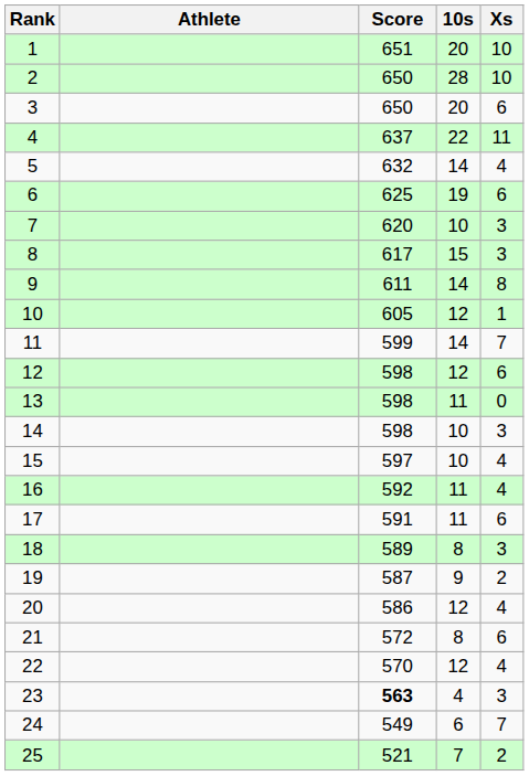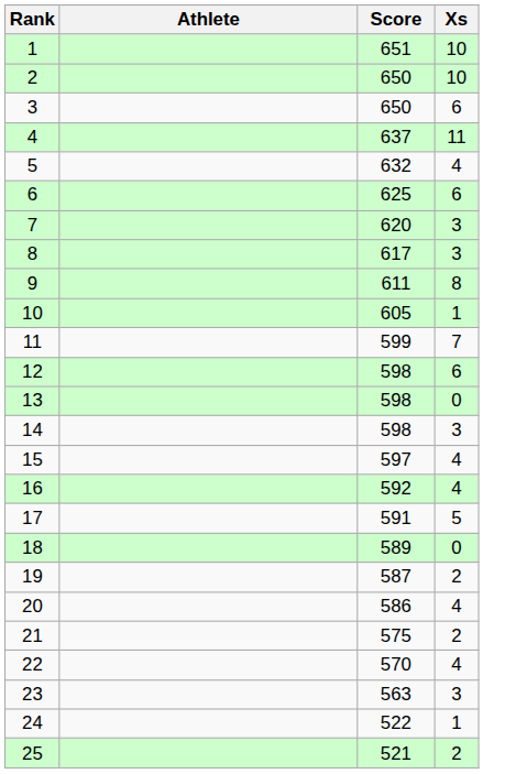 <table class=wikitable style="text-align:center">
 <tr>
 <th width=40>Rank</th>
 <th width=250>Athlete</th>
 <th width=60>Score</th>
-<th width=30>10s</th>
 <th width=30>Xs</th>
 </tr>
 <tr bgcolor="ccffcc">
 <td>1</td>
 <td align=left></td>
 <td>651</td>
-<td>20</td>
 <td>10</td>
 </tr>
 <tr bgcolor="ccffcc">
 <td>2</td>
 <td align=left></td>
 <td>650</td>
-<td>28</td>
 <td>10</td>
 </tr>
 <tr>
 <td>3</td>
 <td align=left></td>
 <td>650</td>
-<td>20</td>
 <td>6</td>
 </tr>
 <tr bgcolor="ccffcc">
 <td>4</td>
 <td align=left></td>
 <td>637</td>
-<td>22</td>
 <td>11</td>
 </tr>
 <tr>
 <td>5</td>
 <td align=left></td>
 <td>632</td>
-<td>14</td>
 <td>4</td>
 </tr>
 <tr bgcolor="ccffcc">
 <td>6</td>
 <td align=left></td>
 <td>625</td>
-<td>19</td>
 <td>6</td>
 </tr>
 <tr bgcolor="ccffcc">
 <td>7</td>
 <td align=left></td>
 <td>620</td>
-<td>10</td>
 <td>3</td>
 </tr>
 <tr bgcolor="ccffcc">
 <td>8</td>
 <td align=left></td>
 <td>617</td>
-<td>15</td>
 <td>3</td>
 </tr>
 <tr bgcolor="ccffcc">
 <td>9</td>
 <td align=left></td>
 <td>611</td>
-<td>14</td>
 <td>8</td>
 </tr>
 <tr bgcolor="ccffcc">
 <td>10</td>
 <td align=left></td>
 <td>605</td>
-<td>12</td>
 <td>1</td>
 </tr>
 <tr>
 <td>11</td>
 <td align=left></td>
 <td>599</td>
-<td>14</td>
 <td>7</td>
 </tr>
 <tr bgcolor="ccffcc">
 <td>12</td>
 <td align=left></td>
 <td>598</td>
-<td>12</td>
 <td>6</td>
 </tr>
 <tr bgcolor="ccffcc">
 <td>13</td>
 <td align=left></td>
 <td>598</td>
-<td>11</td>
 <td>0</td>
 </tr>
 <tr>
 <td>14</td>
 <td align=left></td>
 <td>598</td>
-<td>10</td>
 <td>3</td>
 </tr>
 <tr>
 <td>15</td>
 <td align=left></td>
 <td>597</td>
-<td>10</td>
 <td>4</td>
 </tr>
 <tr bgcolor="ccffcc">
 <td>16</td>
 <td align=left></td>
 <td>592</td>
-<td>11</td>
 <td>4</td>
 </tr>
 <tr>
 <td>17</td>
 <td align=left></td>
 <td>591</td>
-<td>11</td>
-<td>6</td>
+<td>5</td>
 </tr>
 <tr bgcolor="ccffcc">
 <td>18</td>
 <td align=left></td>
 <td>589</td>
-<td>8</td>
-<td>3</td>
+<td>0</td>
 </tr>
 <tr>
 <td>19</td>
 <td align=left></td>
 <td>587</td>
-<td>9</td>
 <td>2</td>
 </tr>
 <tr>
 <td>20</td>
 <td align=left></td>
 <td>586</td>
-<td>12</td>
 <td>4</td>
 </tr>
 <tr>
 <td>21</td>
 <td align=left></td>
-<td>572</td>
-<td>8</td>
-<td>6</td>
+<td>575</td>
+<td>2</td>
 </tr>
 <tr>
 <td>22</td>
 <td align=left></td>
 <td>570</td>
-<td>12</td>
 <td>4</td>
 </tr>
 <tr>
 <td>23</td>
 <td align=left></td>
-<td><strong>563</strong></td>
-<td>4</td>
+<td>563</td>
 <td>3</td>
 </tr>
 <tr>
 <td>24</td>
 <td align=left></td>
-<td>549</td>
-<td>6</td>
-<td>7</td>
+<td>522</td>
+<td>1</td>
 </tr>
 <tr bgcolor="ccffcc">
 <td>25</td>
 <td align=left></td>
 <td>521</td>
-<td>7</td>
 <td>2</td>
 </tr>
 </table>
